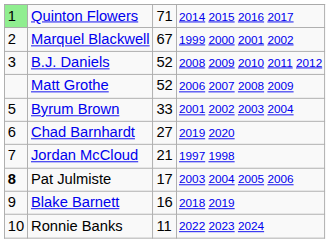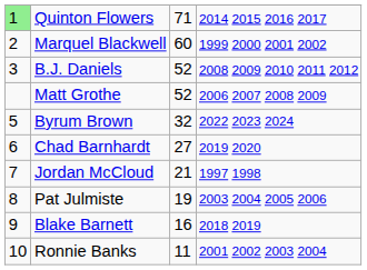 <table class="wikitable">
 <tr>
 </tr>
 <tr>
 <td style="background: lightgreen;">1</td>
 <td><a href='#'>Quinton Flowers</a></td>
 <td>71</td>
 <td style="font-size:80%;"><a href='#'>2014</a> <a href='#'>2015</a> <a href='#'>2016</a> <a href='#'>2017</a></td>
 </tr>
 <tr>
 <td>2</td>
 <td><a href='#'>Marquel Blackwell</a></td>
-<td>67</td>
+<td>60</td>
 <td style="font-size:80%;"><a href='#'>1999</a> <a href='#'>2000</a> <a href='#'>2001</a> <a href='#'>2002</a></td>
 </tr>
 <tr>
 <td>3</td>
 <td><a href='#'>B.J. Daniels</a></td>
 <td>52</td>
 <td style="font-size:80%;"><a href='#'>2008</a> <a href='#'>2009</a> <a href='#'>2010</a> <a href='#'>2011</a> <a href='#'>2012</a></td>
 </tr>
 <tr>
 <td></td>
 <td><a href='#'>Matt Grothe</a></td>
 <td>52</td>
 <td style="font-size:80%;"><a href='#'>2006</a> <a href='#'>2007</a> <a href='#'>2008</a> <a href='#'>2009</a></td>
 </tr>
 <tr>
 <td>5</td>
 <td><a href='#'>Byrum Brown</a></td>
-<td>33</td>
-<td style="font-size:80%;"><a href='#'>2001</a> <a href='#'>2002</a> <a href='#'>2003</a> <a href='#'>2004</a></td>
+<td>32</td>
+<td style="font-size:80%;"><a href='#'>2022</a> <a href='#'>2023</a> <a href='#'>2024</a></td>
 </tr>
 <tr>
 <td>6</td>
 <td><a href='#'>Chad Barnhardt</a></td>
 <td>27</td>
 <td style="font-size:80%;"><a href='#'>2019</a> <a href='#'>2020</a></td>
 </tr>
 <tr>
 <td>7</td>
 <td><a href='#'>Jordan McCloud</a></td>
 <td>21</td>
 <td style="font-size:80%;"><a href='#'>1997</a> <a href='#'>1998</a></td>
 </tr>
 <tr>
-<td><strong>8</strong></td>
+<td>8</td>
 <td>Pat Julmiste</td>
-<td>17</td>
+<td>19</td>
 <td style="font-size:80%;"><a href='#'>2003</a> <a href='#'>2004</a> <a href='#'>2005</a> <a href='#'>2006</a></td>
 </tr>
 <tr>
 <td>9</td>
 <td><a href='#'>Blake Barnett</a></td>
 <td>16</td>
 <td style="font-size:80%;"><a href='#'>2018</a> <a href='#'>2019</a></td>
 </tr>
 <tr>
 <td>10</td>
 <td>Ronnie Banks</td>
 <td>11</td>
-<td style="font-size:80%;"><a href='#'>2022</a> <a href='#'>2023</a> <a href='#'>2024</a></td>
+<td style="font-size:80%;"><a href='#'>2001</a> <a href='#'>2002</a> <a href='#'>2003</a> <a href='#'>2004</a></td>
 </tr>
 </table>
